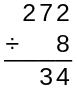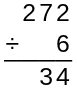 <table style="border-collapse: collapse; border-spacing: 2px; text-align:center">
 <tr>
 <td></td>
 <td>2</td>
 <td>7</td>
 <td>2</td>
 </tr>
 <tr>
 <td style="border-bottom: 1px solid black;">÷</td>
 <td style="border-bottom: 1px solid black;"></td>
 <td style="border-bottom: 1px solid black;"></td>
-<td style="border-bottom: 1px solid black;">8</td>
+<td style="border-bottom: 1px solid black;">6</td>
 </tr>
 <tr>
 <td></td>
 <td></td>
 <td>3</td>
 <td>4</td>
 </tr>
 </table>
